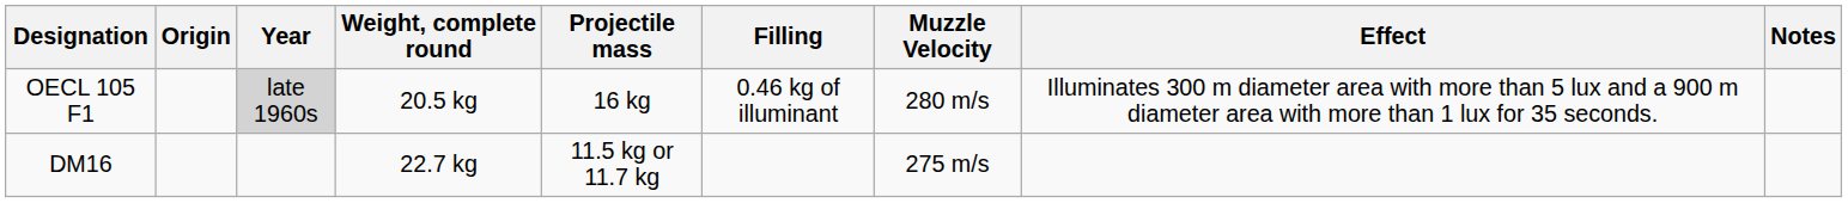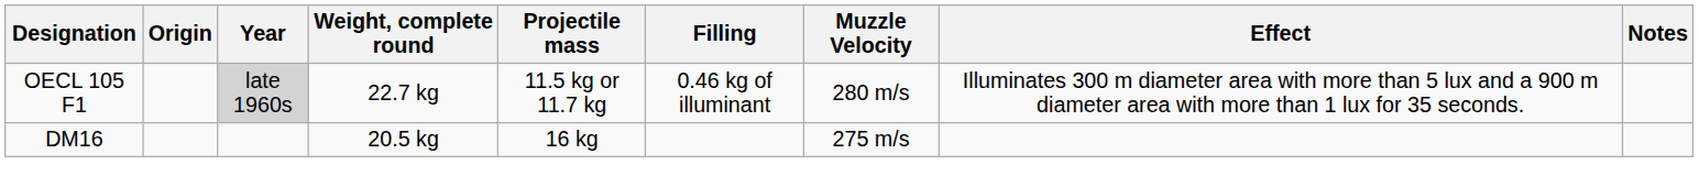 <table class="wikitable sortable" style="text-align: center;">
 <tr>
 <th>Designation</th>
 <th>Origin</th>
 <th>Year</th>
 <th>Weight, complete round</th>
 <th>Projectile mass</th>
 <th>Filling</th>
 <th>Muzzle Velocity</th>
 <th>Effect</th>
 <th>Notes</th>
 </tr>
 <tr>
 <td>OECL 105 F1</td>
 <td></td>
 <td style="background: lightgrey;">late 1960s</td>
-<td>20.5 kg</td>
-<td>16 kg</td>
+<td>22.7 kg</td>
+<td>11.5 kg or 11.7 kg</td>
 <td>0.46 kg of illuminant</td>
 <td>280 m/s</td>
 <td>Illuminates 300 m diameter area with more than 5 lux and a 900 m diameter area with more than 1 lux for 35 seconds.</td>
 <td></td>
 </tr>
 <tr>
 <td>DM16</td>
 <td></td>
 <td></td>
-<td>22.7 kg</td>
-<td>11.5 kg or 11.7 kg</td>
+<td>20.5 kg</td>
+<td>16 kg</td>
 <td></td>
 <td>275 m/s</td>
 <td></td>
 <td></td>
 </tr>
 </table>
